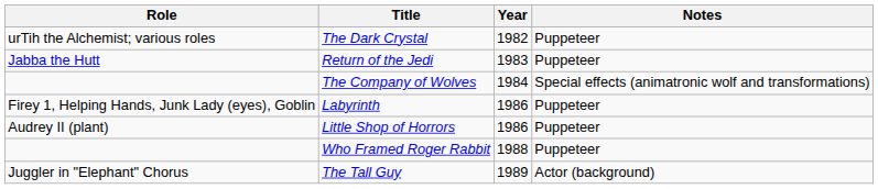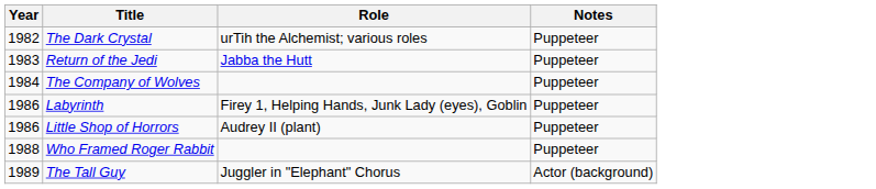 <table class="wikitable">
 <tr style="background:#ccc; text-align:center;">
+<th><strong>Year</strong></th>
+<th><strong>Title</strong></th>
 <th><strong>Role</strong></th>
-<th><strong>Title</strong></th>
-<th><strong>Year</strong></th>
 <th><strong>Notes</strong></th>
 </tr>
 <tr>
+<td>1982</td>
+<td><em><a href='#'>The Dark Crystal</a></em></td>
 <td>urTih the Alchemist; various roles</td>
-<td><em><a href='#'>The Dark Crystal</a></em></td>
-<td>1982</td>
 <td>Puppeteer</td>
 </tr>
 <tr>
+<td>1983</td>
+<td><em><a href='#'>Return of the Jedi</a></em></td>
 <td><a href='#'>Jabba the Hutt</a></td>
-<td><em><a href='#'>Return of the Jedi</a></em></td>
-<td>1983</td>
 <td>Puppeteer</td>
 </tr>
 <tr>
+<td>1984</td>
+<td><em><a href='#'>The Company of Wolves</a></em></td>
 <td></td>
-<td><em><a href='#'>The Company of Wolves</a></em></td>
-<td>1984</td>
-<td>Special effects (animatronic wolf and transformations)</td>
-</tr>
-<tr>
-<td>Firey 1, Helping Hands, Junk Lady (eyes), Goblin</td>
-<td><em><a href='#'>Labyrinth</a></em></td>
-<td>1986</td>
 <td>Puppeteer</td>
 </tr>
 <tr>
-<td>Audrey II (plant)</td>
-<td><em><a href='#'>Little Shop of Horrors</a></em></td>
 <td>1986</td>
+<td><em><a href='#'>Labyrinth</a></em></td>
+<td>Firey 1, Helping Hands, Junk Lady (eyes), Goblin</td>
 <td>Puppeteer</td>
 </tr>
 <tr>
-<td></td>
-<td><em><a href='#'>Who Framed Roger Rabbit</a></em></td>
-<td>1988</td>
+<td>1986</td>
+<td><em><a href='#'>Little Shop of Horrors</a></em></td>
+<td>Audrey II (plant)</td>
 <td>Puppeteer</td>
 </tr>
 <tr>
+<td>1988</td>
+<td><em><a href='#'>Who Framed Roger Rabbit</a></em></td>
+<td></td>
+<td>Puppeteer</td>
+</tr>
+<tr>
+<td>1989</td>
+<td><em><a href='#'>The Tall Guy</a></em></td>
 <td>Juggler in "Elephant" Chorus</td>
-<td><em><a href='#'>The Tall Guy</a></em></td>
-<td>1989</td>
 <td>Actor (background)</td>
 </tr>
 </table>
